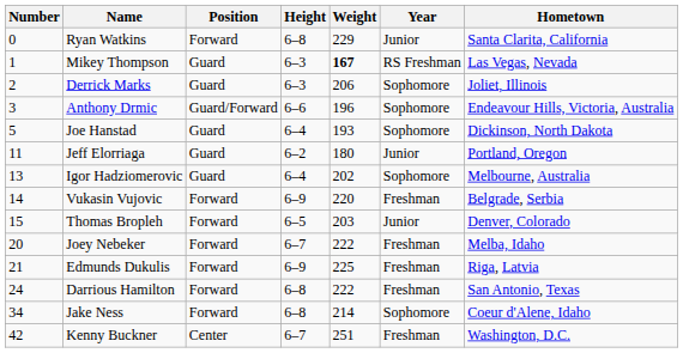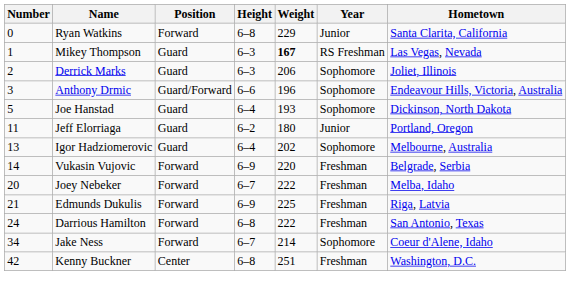 <table class="wikitable">
 <tr>
 <th>Number</th>
 <th>Name</th>
 <th>Position</th>
 <th>Height</th>
 <th>Weight</th>
 <th>Year</th>
 <th>Hometown</th>
 </tr>
 <tr>
 <td>0</td>
 <td>Ryan Watkins</td>
 <td>Forward</td>
 <td>6–8</td>
 <td>229</td>
 <td>Junior</td>
 <td><a href='#'>Santa Clarita, California</a></td>
 </tr>
 <tr>
 <td>1</td>
 <td>Mikey Thompson</td>
 <td>Guard</td>
 <td>6–3</td>
 <td><strong>167</strong></td>
 <td>RS Freshman</td>
 <td><a href='#'>Las Vegas</a>, <a href='#'>Nevada</a></td>
 </tr>
 <tr>
 <td>2</td>
 <td><a href='#'>Derrick Marks</a></td>
 <td>Guard</td>
 <td>6–3</td>
 <td>206</td>
 <td>Sophomore</td>
 <td><a href='#'>Joliet, Illinois</a></td>
 </tr>
 <tr>
 <td>3</td>
 <td><a href='#'>Anthony Drmic</a></td>
 <td>Guard/Forward</td>
 <td>6–6</td>
 <td>196</td>
 <td>Sophomore</td>
 <td><a href='#'>Endeavour Hills, Victoria</a>, <a href='#'>Australia</a></td>
 </tr>
 <tr>
 <td>5</td>
 <td>Joe Hanstad</td>
 <td>Guard</td>
 <td>6–4</td>
 <td>193</td>
 <td>Sophomore</td>
 <td><a href='#'>Dickinson, North Dakota</a></td>
 </tr>
 <tr>
 <td>11</td>
 <td>Jeff Elorriaga</td>
 <td>Guard</td>
 <td>6–2</td>
 <td>180</td>
 <td>Junior</td>
 <td><a href='#'>Portland, Oregon</a></td>
 </tr>
 <tr>
 <td>13</td>
 <td>Igor Hadziomerovic</td>
 <td>Guard</td>
 <td>6–4</td>
 <td>202</td>
 <td>Sophomore</td>
 <td><a href='#'>Melbourne</a>, <a href='#'>Australia</a></td>
 </tr>
 <tr>
 <td>14</td>
 <td>Vukasin Vujovic</td>
 <td>Forward</td>
 <td>6–9</td>
 <td>220</td>
 <td>Freshman</td>
 <td><a href='#'>Belgrade</a>, <a href='#'>Serbia</a></td>
 </tr>
 <tr>
-<td>15</td>
-<td>Thomas Bropleh</td>
-<td>Forward</td>
-<td>6–5</td>
-<td>203</td>
-<td>Junior</td>
-<td><a href='#'>Denver, Colorado</a></td>
-</tr>
-<tr>
 <td>20</td>
 <td>Joey Nebeker</td>
 <td>Forward</td>
 <td>6–7</td>
 <td>222</td>
 <td>Freshman</td>
 <td><a href='#'>Melba, Idaho</a></td>
 </tr>
 <tr>
 <td>21</td>
 <td>Edmunds Dukulis</td>
 <td>Forward</td>
 <td>6–9</td>
 <td>225</td>
 <td>Freshman</td>
 <td><a href='#'>Riga</a>, <a href='#'>Latvia</a></td>
 </tr>
 <tr>
 <td>24</td>
 <td>Darrious Hamilton</td>
 <td>Forward</td>
 <td>6–8</td>
 <td>222</td>
 <td>Freshman</td>
 <td><a href='#'>San Antonio</a>, <a href='#'>Texas</a></td>
 </tr>
 <tr>
 <td>34</td>
 <td>Jake Ness</td>
 <td>Forward</td>
-<td>6–8</td>
+<td>6–7</td>
 <td>214</td>
 <td>Sophomore</td>
 <td><a href='#'>Coeur d'Alene, Idaho</a></td>
 </tr>
 <tr>
 <td>42</td>
 <td>Kenny Buckner</td>
 <td>Center</td>
-<td>6–7</td>
+<td>6–8</td>
 <td>251</td>
 <td>Freshman</td>
 <td><a href='#'>Washington, D.C.</a></td>
 </tr>
 </table>
